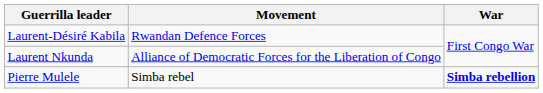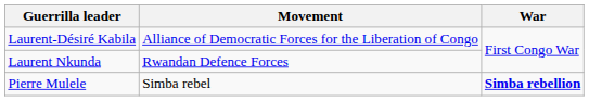 <table class="wikitable">
 <tr>
 <th>Guerrilla leader</th>
 <th>Movement</th>
 <th>War</th>
 </tr>
 <tr>
 <td><a href='#'>Laurent-Désiré Kabila</a></td>
-<td><a href='#'>Rwandan Defence Forces</a></td>
+<td><a href='#'>Alliance of Democratic Forces for the Liberation of Congo</a></td>
 <td rowspan="2"><a href='#'>First Congo War</a></td>
 </tr>
 <tr>
 <td><a href='#'>Laurent Nkunda</a></td>
-<td><a href='#'>Alliance of Democratic Forces for the Liberation of Congo</a></td>
+<td><a href='#'>Rwandan Defence Forces</a></td>
 </tr>
 <tr>
 <td><a href='#'>Pierre Mulele</a></td>
 <td>Simba rebel</td>
 <td><strong><a href='#'>Simba rebellion</a></strong></td>
 </tr>
 </table>
